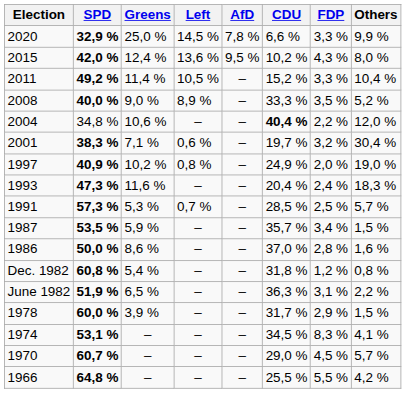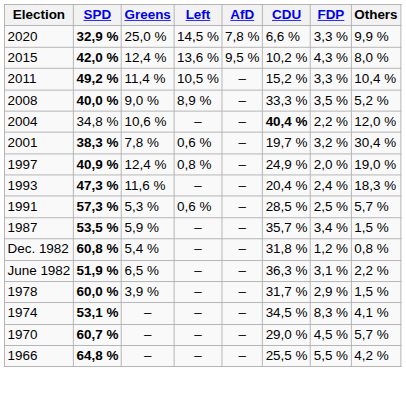 <table class="wikitable">
 <tr>
 <th>Election</th>
 <th><a href='#'>SPD</a></th>
 <th><a href='#'>Greens</a></th>
 <th><a href='#'>Left</a></th>
 <th><a href='#'>AfD</a></th>
 <th><a href='#'>CDU</a></th>
 <th><a href='#'>FDP</a></th>
 <th>Others</th>
 </tr>
 <tr>
 <td>2020</td>
 <td><strong>32,9 %</strong></td>
 <td>25,0 %</td>
 <td>14,5 %</td>
 <td>7,8 %</td>
 <td>6,6 %</td>
 <td>3,3 %</td>
 <td>9,9 %</td>
 </tr>
 <tr>
 <td>2015</td>
 <td><strong>42,0 %</strong></td>
 <td>12,4 %</td>
 <td>13,6 %</td>
 <td>9,5 %</td>
 <td>10,2 %</td>
 <td>4,3 %</td>
 <td>8,0 %</td>
 </tr>
 <tr>
 <td>2011</td>
 <td><strong>49,2 %</strong></td>
 <td>11,4 %</td>
 <td>10,5 %</td>
 <td style="text-align:center;">–</td>
 <td>15,2 %</td>
 <td>3,3 %</td>
 <td>10,4 %</td>
 </tr>
 <tr>
 <td>2008</td>
 <td><strong>40,0 %</strong></td>
 <td>9,0 %</td>
 <td>8,9 %</td>
 <td style="text-align:center;">–</td>
 <td>33,3 %</td>
 <td>3,5 %</td>
 <td>5,2 %</td>
 </tr>
 <tr>
 <td>2004</td>
 <td>34,8 %</td>
 <td>10,6 %</td>
 <td style="text-align:center;">–</td>
 <td style="text-align:center;">–</td>
 <td><strong>40,4 %</strong></td>
 <td>2,2 %</td>
 <td>12,0 %</td>
 </tr>
 <tr>
 <td>2001</td>
 <td><strong>38,3 %</strong></td>
-<td>7,1 %</td>
+<td>7,8 %</td>
 <td>0,6 %</td>
 <td style="text-align:center;">–</td>
 <td>19,7 %</td>
 <td>3,2 %</td>
 <td>30,4 %</td>
 </tr>
 <tr>
 <td>1997</td>
 <td><strong>40,9 %</strong></td>
-<td>10,2 %</td>
+<td>12,4 %</td>
 <td>0,8 %</td>
 <td style="text-align:center;">–</td>
 <td>24,9 %</td>
 <td>2,0 %</td>
 <td>19,0 %</td>
 </tr>
 <tr>
 <td>1993</td>
 <td><strong>47,3 %</strong></td>
 <td>11,6 %</td>
 <td style="text-align:center;">–</td>
 <td style="text-align:center;">–</td>
 <td>20,4 %</td>
 <td>2,4 %</td>
 <td>18,3 %</td>
 </tr>
 <tr>
 <td>1991</td>
 <td><strong>57,3 %</strong></td>
 <td>5,3 %</td>
-<td>0,7 %</td>
+<td>0,6 %</td>
 <td style="text-align:center;">–</td>
 <td>28,5 %</td>
 <td>2,5 %</td>
 <td>5,7 %</td>
 </tr>
 <tr>
 <td>1987</td>
 <td><strong>53,5 %</strong></td>
 <td>5,9 %</td>
 <td style="text-align:center;">–</td>
 <td style="text-align:center;">–</td>
 <td>35,7 %</td>
 <td>3,4 %</td>
 <td>1,5 %</td>
-</tr>
-<tr>
-<td>1986</td>
-<td><strong>50,0 %</strong></td>
-<td>8,6 %</td>
-<td style="text-align:center;">–</td>
-<td style="text-align:center;">–</td>
-<td>37,0 %</td>
-<td>2,8 %</td>
-<td>1,6 %</td>
 </tr>
 <tr>
 <td>Dec. 1982</td>
 <td><strong>60,8 %</strong></td>
 <td>5,4 %</td>
 <td style="text-align:center;">–</td>
 <td style="text-align:center;">–</td>
 <td>31,8 %</td>
 <td>1,2 %</td>
 <td>0,8 %</td>
 </tr>
 <tr>
 <td>June 1982</td>
 <td><strong>51,9 %</strong></td>
 <td>6,5 %</td>
 <td style="text-align:center;">–</td>
 <td style="text-align:center;">–</td>
 <td>36,3 %</td>
 <td>3,1 %</td>
 <td>2,2 %</td>
 </tr>
 <tr>
 <td>1978</td>
 <td><strong>60,0 %</strong></td>
 <td>3,9 %</td>
 <td style="text-align:center;">–</td>
 <td style="text-align:center;">–</td>
 <td>31,7 %</td>
 <td>2,9 %</td>
 <td>1,5 %</td>
 </tr>
 <tr>
 <td>1974</td>
 <td><strong>53,1 %</strong></td>
 <td style="text-align:center;">–</td>
 <td style="text-align:center;">–</td>
 <td style="text-align:center;">–</td>
 <td>34,5 %</td>
 <td>8,3 %</td>
 <td>4,1 %</td>
 </tr>
 <tr>
 <td>1970</td>
 <td><strong>60,7 %</strong></td>
 <td style="text-align:center;">–</td>
 <td style="text-align:center;">–</td>
 <td style="text-align:center;">–</td>
 <td>29,0 %</td>
 <td>4,5 %</td>
 <td>5,7 %</td>
 </tr>
 <tr>
 <td>1966</td>
 <td><strong>64,8 %</strong></td>
 <td style="text-align:center;">–</td>
 <td style="text-align:center;">–</td>
 <td style="text-align:center;">–</td>
 <td>25,5 %</td>
 <td>5,5 %</td>
 <td>4,2 %</td>
 </tr>
 </table>
